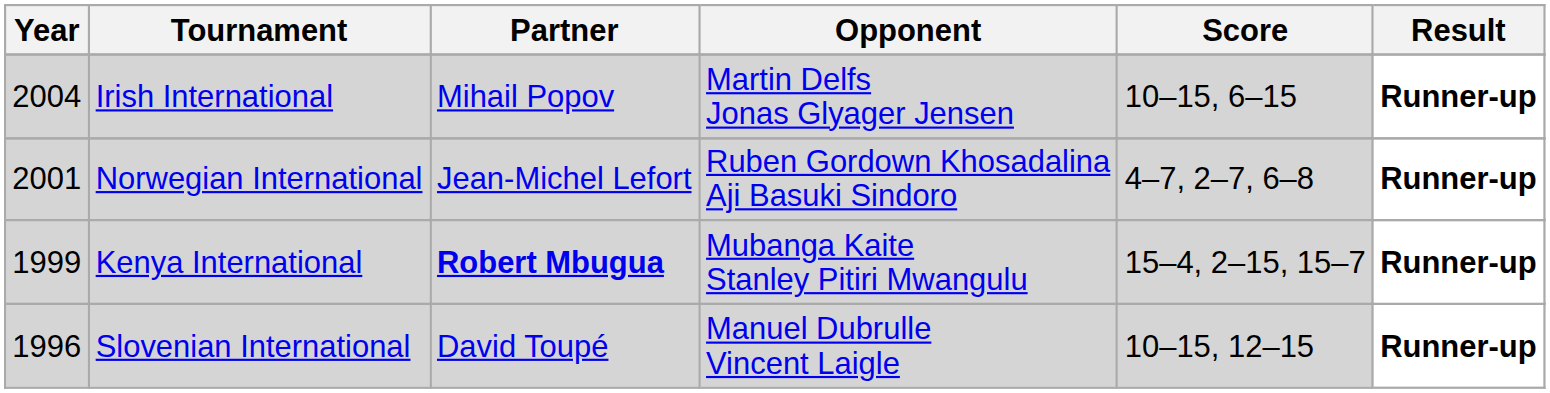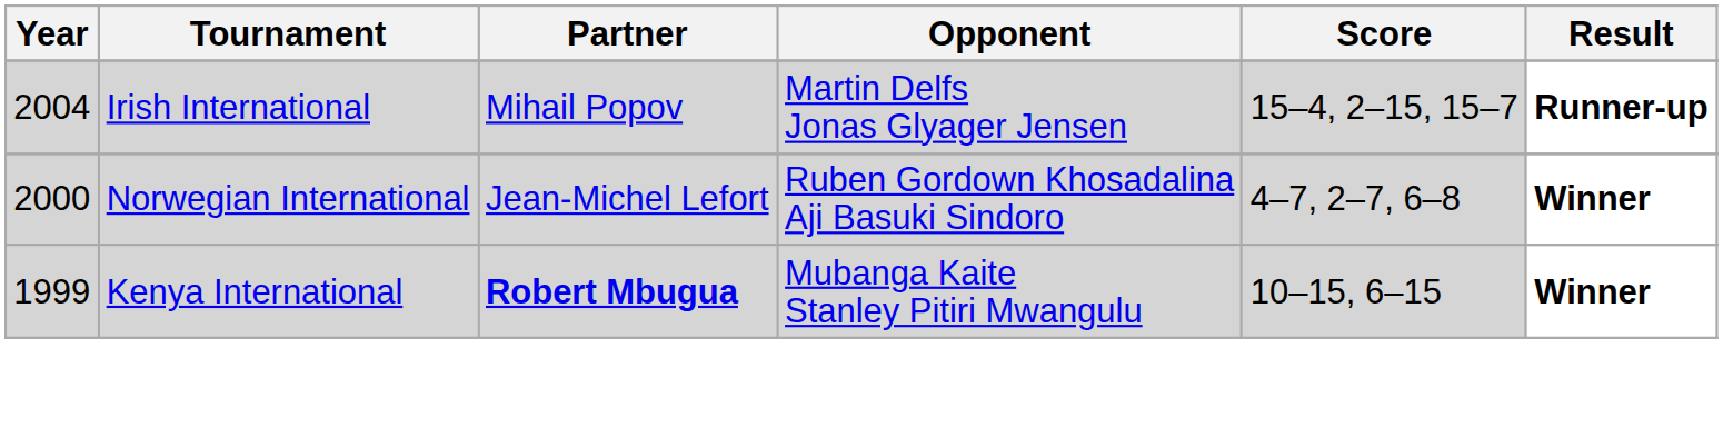 <table class="sortable wikitable" style="font-size: 90%;">
 <tr>
 <th>Year</th>
 <th>Tournament</th>
 <th>Partner</th>
 <th>Opponent</th>
 <th>Score</th>
 <th>Result</th>
 </tr>
 <tr>
 </tr>
 <tr style="background:#D5D5D5">
 <td align="center">2004</td>
 <td align="left"><a href='#'>Irish International</a></td>
 <td align="left"> <a href='#'>Mihail Popov</a></td>
 <td align="left"> <a href='#'>Martin Delfs</a> <br>  <a href='#'>Jonas Glyager Jensen</a></td>
-<td align="left">10–15, 6–15</td>
+<td align="left">15–4, 2–15, 15–7</td>
 <td style="text-align:left; background:white"> <strong>Runner-up</strong></td>
 </tr>
 <tr>
 </tr>
 <tr style="background:#D5D5D5">
-<td align="center">2001</td>
+<td align="center">2000</td>
 <td align="left"><a href='#'>Norwegian International</a></td>
 <td align="left"> <a href='#'>Jean-Michel Lefort</a></td>
 <td align="left"> <a href='#'>Ruben Gordown Khosadalina</a> <br>  <a href='#'>Aji Basuki Sindoro</a></td>
 <td align="left">4–7, 2–7, 6–8</td>
-<td style="text-align:left; background:white"> <strong>Runner-up</strong></td>
+<td style="text-align:left; background:white"> <strong>Winner</strong></td>
 </tr>
 <tr>
 </tr>
 <tr style="background:#D5D5D5">
 <td align="center">1999</td>
 <td align="left"><a href='#'>Kenya International</a></td>
 <td align="left"><strong> <a href='#'>Robert Mbugua</a></strong></td>
 <td align="left"> <a href='#'>Mubanga Kaite</a> <br>  <a href='#'>Stanley Pitiri Mwangulu</a></td>
-<td align="left">15–4, 2–15, 15–7</td>
-<td style="text-align:left; background:white"> <strong>Runner-up</strong></td>
+<td align="left">10–15, 6–15</td>
+<td style="text-align:left; background:white"> <strong>Winner</strong></td>
 </tr>
 <tr>
 </tr>
-<tr style="background:#D5D5D5">
-<td align="center">1996</td>
-<td align="left"><a href='#'>Slovenian International</a></td>
-<td align="left"> <a href='#'>David Toupé</a></td>
-<td align="left"> <a href='#'>Manuel Dubrulle</a> <br>  <a href='#'>Vincent Laigle</a></td>
-<td align="left">10–15, 12–15</td>
-<td style="text-align:left; background:white"> <strong>Runner-up</strong></td>
-</tr>
 </table>
